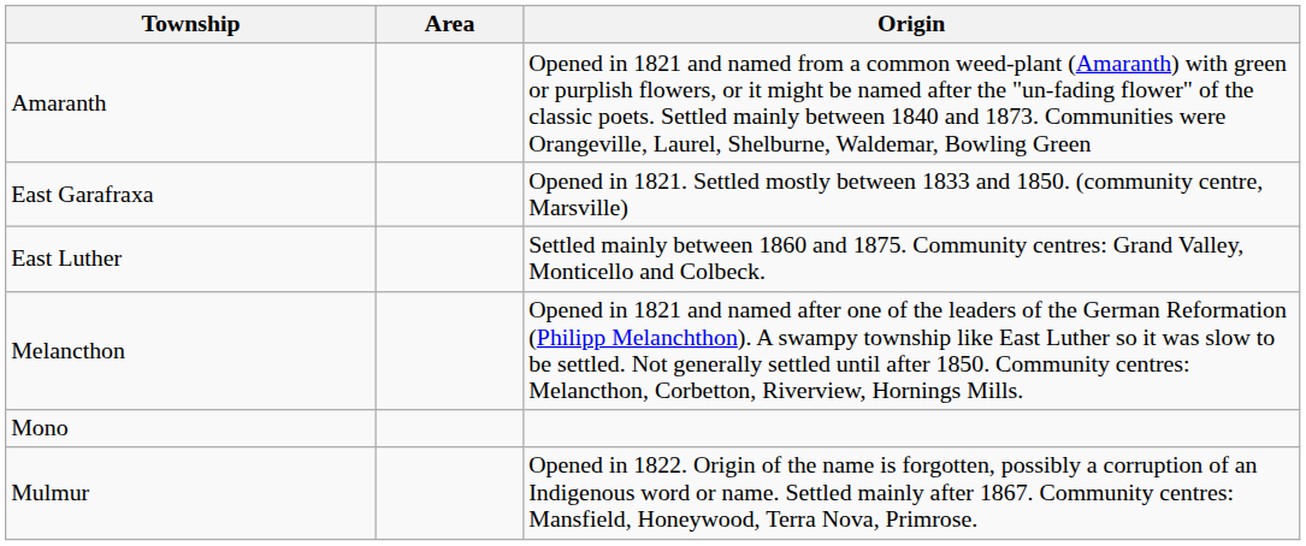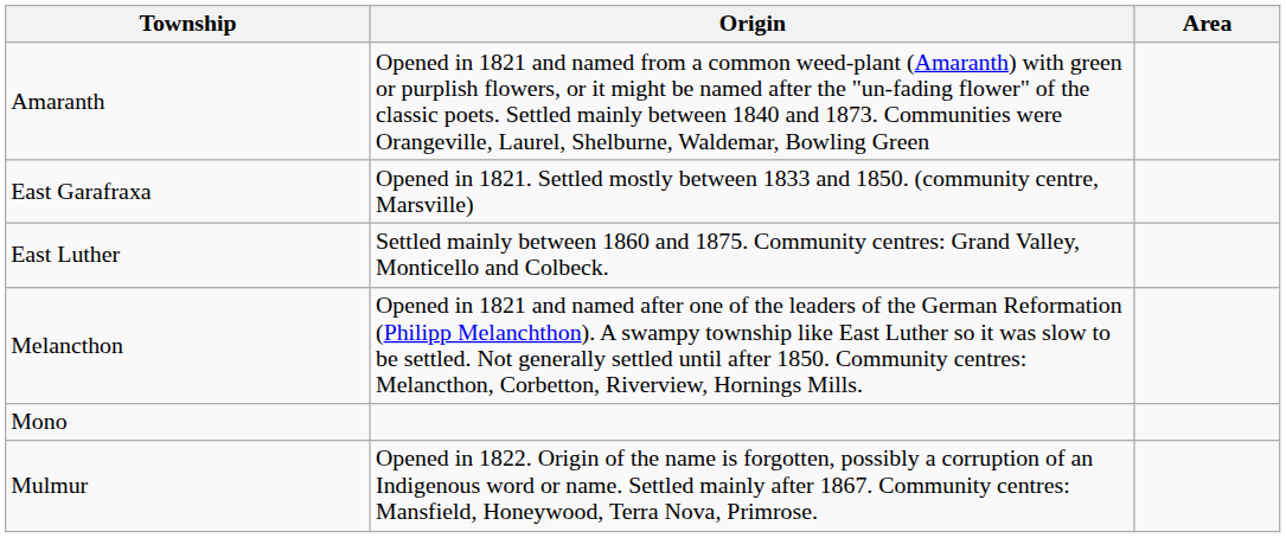 <table class="wikitable">
 <tr>
 <th>Township</th>
+<th width="60%">Origin</th>
 <th>Area</th>
-<th width="60%">Origin</th>
 </tr>
 <tr>
 <td>Amaranth</td>
+<td>Opened in 1821 and named from a common weed-plant (<a href='#'>Amaranth</a>) with green or purplish flowers, or it might be named after the "un-fading flower" of the classic poets. Settled mainly between 1840 and 1873. Communities were Orangeville, Laurel, Shelburne, Waldemar, Bowling Green</td>
 <td></td>
-<td>Opened in 1821 and named from a common weed-plant (<a href='#'>Amaranth</a>) with green or purplish flowers, or it might be named after the "un-fading flower" of the classic poets. Settled mainly between 1840 and 1873. Communities were Orangeville, Laurel, Shelburne, Waldemar, Bowling Green</td>
 </tr>
 <tr>
 <td>East Garafraxa</td>
+<td>Opened in 1821. Settled mostly between 1833 and 1850. (community centre, Marsville)</td>
 <td></td>
-<td>Opened in 1821. Settled mostly between 1833 and 1850. (community centre, Marsville)</td>
 </tr>
 <tr>
 <td>East Luther</td>
+<td>Settled mainly between 1860 and 1875. Community centres: Grand Valley, Monticello and Colbeck.</td>
 <td></td>
-<td>Settled mainly between 1860 and 1875. Community centres: Grand Valley, Monticello and Colbeck.</td>
 </tr>
 <tr>
 <td>Melancthon</td>
+<td>Opened in 1821 and named after one of the leaders of the German Reformation (<a href='#'>Philipp Melanchthon</a>). A swampy township like East Luther so it was slow to be settled. Not generally settled until after 1850. Community centres: Melancthon, Corbetton, Riverview, Hornings Mills.</td>
 <td></td>
-<td>Opened in 1821 and named after one of the leaders of the German Reformation (<a href='#'>Philipp Melanchthon</a>). A swampy township like East Luther so it was slow to be settled. Not generally settled until after 1850. Community centres: Melancthon, Corbetton, Riverview, Hornings Mills.</td>
 </tr>
 <tr>
 <td>Mono</td>
 <td></td>
 <td></td>
 </tr>
 <tr>
 <td>Mulmur</td>
+<td>Opened in 1822. Origin of the name is forgotten, possibly a corruption of an Indigenous word or name. Settled mainly after 1867. Community centres: Mansfield, Honeywood, Terra Nova, Primrose.</td>
 <td></td>
-<td>Opened in 1822. Origin of the name is forgotten, possibly a corruption of an Indigenous word or name. Settled mainly after 1867. Community centres: Mansfield, Honeywood, Terra Nova, Primrose.</td>
 </tr>
 </table>
